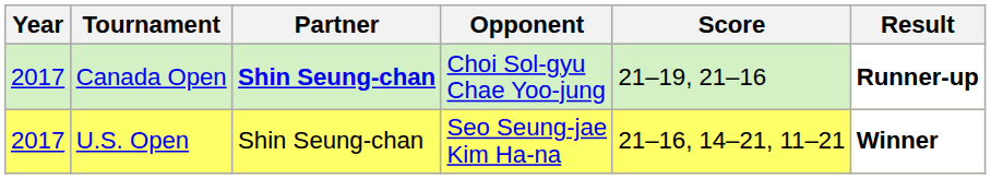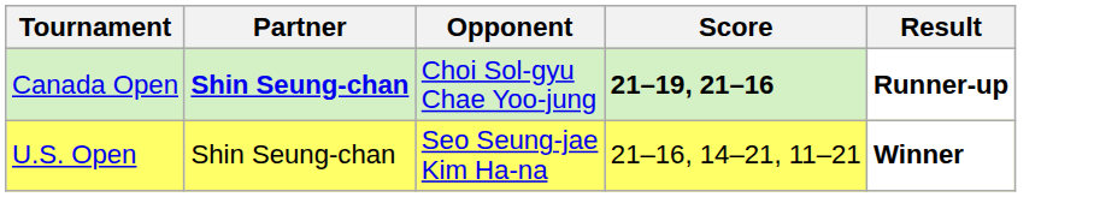 <table class="sortable wikitable" style="font-size: 90%;">
 <tr>
-<th>Year</th>
 <th>Tournament</th>
 <th>Partner</th>
 <th>Opponent</th>
 <th>Score</th>
 <th>Result</th>
 </tr>
 <tr style="background:#D4F1C5">
-<td align="center"><a href='#'>2017</a></td>
 <td align="left"><a href='#'>Canada Open</a></td>
 <td align="left"><strong> <a href='#'>Shin Seung-chan</a></strong></td>
 <td align="left"> <a href='#'>Choi Sol-gyu</a><br> <a href='#'>Chae Yoo-jung</a></td>
-<td align="left">21–19, 21–16</td>
+<td align="left"><strong>21–19, 21–16</strong></td>
 <td style="text-align:left; background:white"> <strong>Runner-up</strong></td>
 </tr>
 <tr style="background:#FFFF67">
-<td align="center"><a href='#'>2017</a></td>
 <td align="left"><a href='#'>U.S. Open</a></td>
 <td align="left"> Shin Seung-chan</td>
 <td align="left"> <a href='#'>Seo Seung-jae</a><br> <a href='#'>Kim Ha-na</a></td>
 <td align="left">21–16, 14–21, 11–21</td>
 <td style="text-align:left; background:white"> <strong>Winner</strong></td>
 </tr>
 </table>
